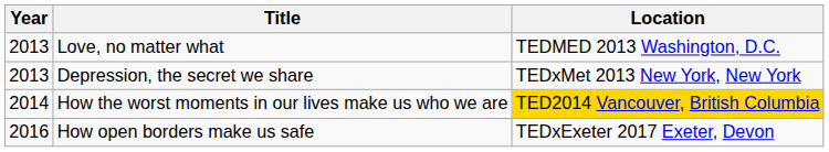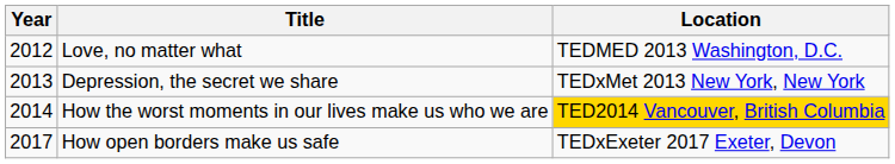 <table class="wikitable sortable">
 <tr>
 <th>Year</th>
 <th>Title</th>
 <th>Location</th>
 </tr>
 <tr>
-<td>2013</td>
+<td>2012</td>
 <td>Love, no matter what</td>
 <td>TEDMED 2013 <a href='#'>Washington, D.C.</a></td>
 </tr>
 <tr>
 <td>2013</td>
 <td>Depression, the secret we share</td>
 <td>TEDxMet 2013 <a href='#'>New York</a>, <a href='#'>New York</a></td>
 </tr>
 <tr>
 <td>2014</td>
 <td>How the worst moments in our lives make us who we are</td>
 <td style="background: gold;">TED2014 <a href='#'>Vancouver</a>, <a href='#'>British Columbia</a></td>
 </tr>
 <tr>
-<td>2016</td>
+<td>2017</td>
 <td>How open borders make us safe</td>
 <td>TEDxExeter 2017 <a href='#'>Exeter</a>, <a href='#'>Devon</a></td>
 </tr>
 </table>
